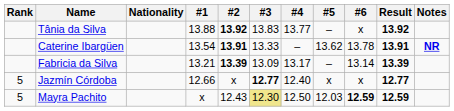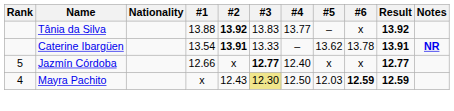 <table class="wikitable sortable" style="text-align:center">
 <tr>
 <th>Rank</th>
 <th>Name</th>
 <th>Nationality</th>
 <th>#1</th>
 <th>#2</th>
 <th>#3</th>
 <th>#4</th>
 <th>#5</th>
 <th>#6</th>
 <th>Result</th>
 <th>Notes</th>
 </tr>
 <tr>
 <td></td>
 <td align=left><a href='#'>Tânia da Silva</a></td>
 <td align=left></td>
 <td>13.88</td>
 <td><strong>13.92</strong></td>
 <td>13.83</td>
 <td>13.77</td>
 <td>–</td>
 <td>x</td>
 <td><strong>13.92</strong></td>
 <td></td>
 </tr>
 <tr>
 <td></td>
 <td align=left><a href='#'>Caterine Ibargüen</a></td>
 <td align=left></td>
 <td>13.54</td>
 <td><strong>13.91</strong></td>
 <td>13.33</td>
 <td>–</td>
 <td>13.62</td>
 <td>13.78</td>
 <td><strong>13.91</strong></td>
 <td><strong><a href='#'>NR</a></strong></td>
 </tr>
 <tr>
-<td></td>
-<td align=left><a href='#'>Fabricia da Silva</a></td>
-<td align=left></td>
-<td>13.21</td>
-<td><strong>13.39</strong></td>
-<td>13.09</td>
-<td>13.17</td>
-<td>–</td>
-<td>13.14</td>
-<td><strong>13.39</strong></td>
-<td></td>
-</tr>
-<tr>
 <td>5</td>
 <td align=left><a href='#'>Jazmín Córdoba</a></td>
 <td align=left></td>
 <td>12.66</td>
 <td>x</td>
 <td><strong>12.77</strong></td>
 <td>12.40</td>
 <td>x</td>
 <td>x</td>
 <td><strong>12.77</strong></td>
 <td></td>
 </tr>
 <tr>
-<td>5</td>
+<td>4</td>
 <td align=left><a href='#'>Mayra Pachito</a></td>
 <td align=left></td>
 <td>x</td>
 <td>12.43</td>
 <td style="background: khaki;">12.30</td>
 <td>12.50</td>
 <td>12.03</td>
 <td><strong>12.59</strong></td>
 <td><strong>12.59</strong></td>
 <td></td>
 </tr>
 </table>
